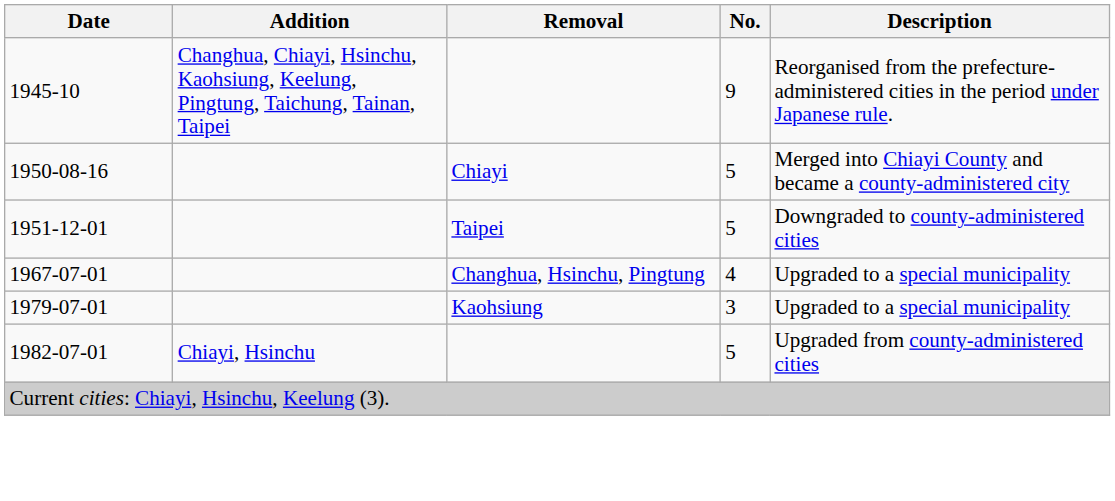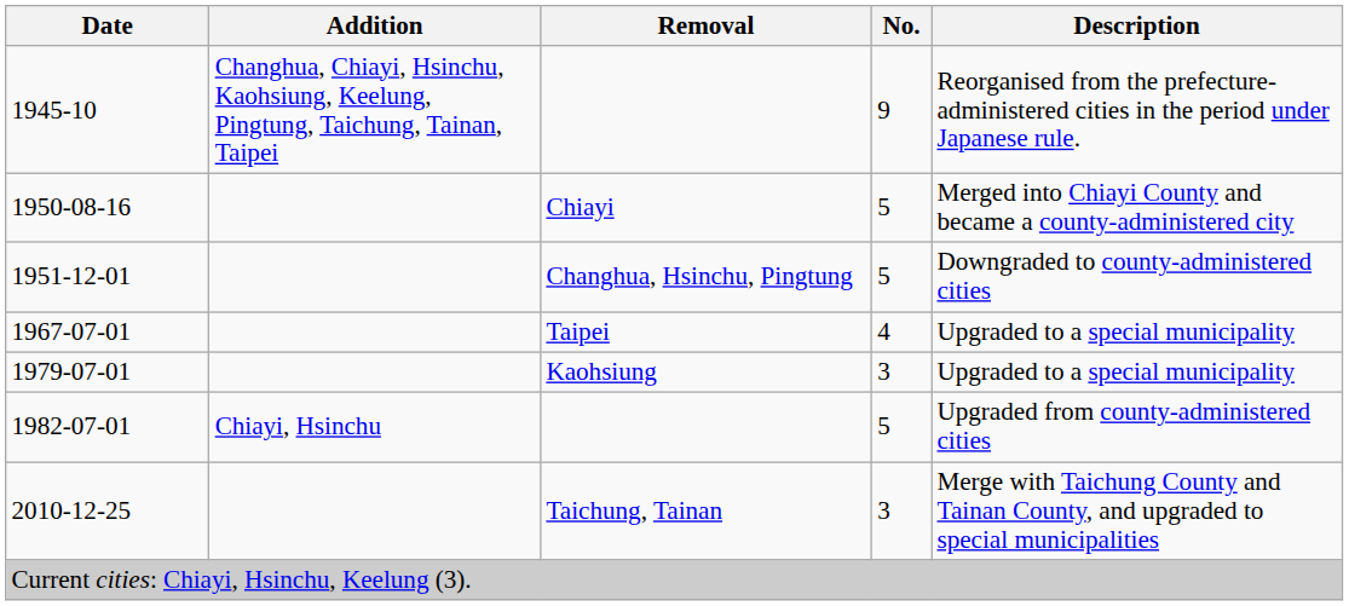 <table class=wikitable>
 <tr>
 <th width =120>Date</th>
 <th width=200>Addition</th>
 <th width=200>Removal</th>
 <th width=30>No.</th>
 <th width=250>Description</th>
 </tr>
 <tr>
 <td>1945-10</td>
 <td><a href='#'>Changhua</a>, <a href='#'>Chiayi</a>, <a href='#'>Hsinchu</a>,<br><a href='#'>Kaohsiung</a>, <a href='#'>Keelung</a>, <a href='#'>Pingtung</a>, <a href='#'>Taichung</a>, <a href='#'>Tainan</a>, <a href='#'>Taipei</a></td>
 <td></td>
 <td>9</td>
 <td>Reorganised from the prefecture-administered cities in the period <a href='#'>under Japanese rule</a>.</td>
 </tr>
 <tr>
 <td>1950-08-16</td>
 <td></td>
 <td><a href='#'>Chiayi</a></td>
 <td>5</td>
 <td>Merged into <a href='#'>Chiayi County</a> and became a <a href='#'>county-administered city</a></td>
 </tr>
 <tr>
 <td>1951-12-01</td>
 <td></td>
-<td><a href='#'>Taipei</a></td>
+<td><a href='#'>Changhua</a>, <a href='#'>Hsinchu</a>, <a href='#'>Pingtung</a></td>
 <td>5</td>
 <td>Downgraded to <a href='#'>county-administered cities</a></td>
 </tr>
 <tr>
 <td>1967-07-01</td>
 <td></td>
-<td><a href='#'>Changhua</a>, <a href='#'>Hsinchu</a>, <a href='#'>Pingtung</a></td>
+<td><a href='#'>Taipei</a></td>
 <td>4</td>
 <td>Upgraded to a <a href='#'>special municipality</a></td>
 </tr>
 <tr>
 <td>1979-07-01</td>
 <td></td>
 <td><a href='#'>Kaohsiung</a></td>
 <td>3</td>
 <td>Upgraded to a <a href='#'>special municipality</a></td>
 </tr>
 <tr>
 <td>1982-07-01</td>
 <td><a href='#'>Chiayi</a>, <a href='#'>Hsinchu</a></td>
 <td></td>
 <td>5</td>
 <td>Upgraded from <a href='#'>county-administered cities</a></td>
 </tr>
+<tr>
+<td>2010-12-25</td>
+<td></td>
+<td><a href='#'>Taichung</a>, <a href='#'>Tainan</a></td>
+<td>3</td>
+<td>Merge with <a href='#'>Taichung County</a> and <a href='#'>Tainan County</a>, and upgraded to <a href='#'>special municipalities</a></td>
+</tr>
 <tr bgcolor=#CCCCCC>
 <td colspan=5>Current <em>cities</em>: <a href='#'>Chiayi</a>, <a href='#'>Hsinchu</a>, <a href='#'>Keelung</a> (3).</td>
 </tr>
 </table>
